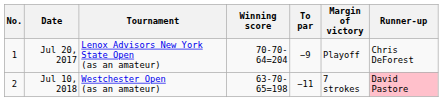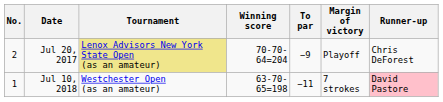 <table class="wikitable" style="font-size:95%;">
 <tr>
 <th>No.</th>
 <th>Date</th>
 <th>Tournament</th>
 <th>Winning score</th>
 <th>To par</th>
 <th>Margin of<br>victory</th>
 <th>Runner-up</th>
 </tr>
 <tr>
-<td align=center>1</td>
+<td align=center>2</td>
 <td align=right>Jul 20, 2017</td>
-<td><a href='#'>Lenox Advisors New York State Open</a><br>(as an amateur)</td>
+<td style="background: khaki;"><a href='#'>Lenox Advisors New York State Open</a><br>(as an amateur)</td>
 <td align=right>70-70-64=204</td>
 <td align=center>−9</td>
 <td>Playoff</td>
 <td> Chris DeForest</td>
 </tr>
 <tr>
-<td align=center>2</td>
+<td align=center>1</td>
 <td align=right>Jul 10, 2018</td>
 <td><a href='#'>Westchester Open</a><br>(as an amateur)</td>
 <td align=right>63-70-65=198</td>
 <td align=center>−11</td>
 <td>7 strokes</td>
 <td style="background: pink;"> David Pastore</td>
 </tr>
 </table>
